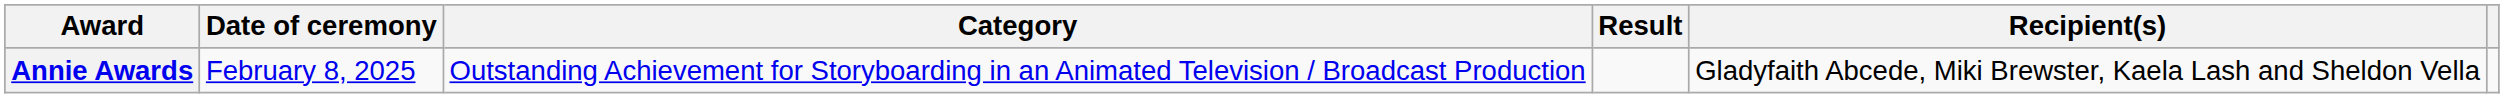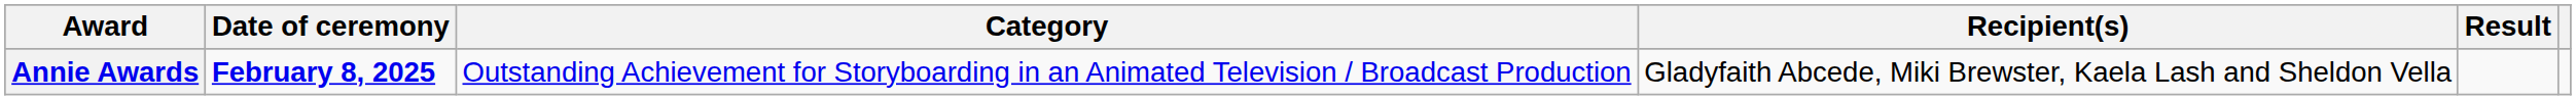 <table class="wikitable sortable plainrowheaders">
 <tr>
 <th scope="col">Award</th>
 <th scope="col">Date of ceremony</th>
 <th scope="col">Category</th>
+<th scope="col">Recipient(s)</th>
 <th scope="col">Result</th>
-<th scope="col">Recipient(s)</th>
 <th class="unsortable" scope="col"></th>
 </tr>
 <tr>
 <th scope="row"><a href='#'>Annie Awards</a></th>
-<td><a href='#'>February 8, 2025</a></td>
+<td><strong><a href='#'>February 8, 2025</a></strong></td>
 <td><a href='#'>Outstanding Achievement for Storyboarding in an Animated Television / Broadcast Production</a></td>
+<td>Gladyfaith Abcede, Miki Brewster, Kaela Lash and Sheldon Vella </td>
 <td></td>
-<td>Gladyfaith Abcede, Miki Brewster, Kaela Lash and Sheldon Vella </td>
 <td align="center"></td>
 </tr>
 </table>
